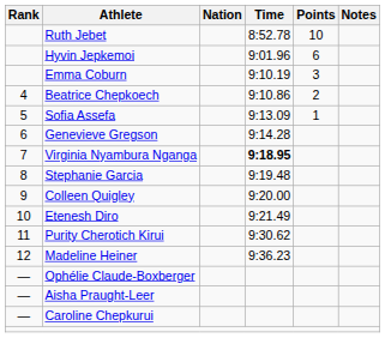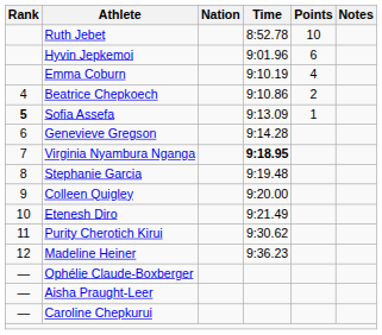 <table class="wikitable mw-datatable sortable" style="text-align:center;">
 <tr>
 <th>Rank</th>
 <th>Athlete</th>
 <th>Nation</th>
 <th>Time</th>
 <th>Points</th>
 <th>Notes</th>
 </tr>
 <tr>
 <td></td>
 <td align=left><a href='#'>Ruth Jebet</a></td>
 <td align=left></td>
 <td>8:52.78</td>
 <td>10</td>
 <td><strong></strong></td>
 </tr>
 <tr>
 <td></td>
 <td align=left><a href='#'>Hyvin Jepkemoi</a></td>
 <td align=left></td>
 <td>9:01.96</td>
 <td>6</td>
 <td></td>
 </tr>
 <tr>
 <td></td>
 <td align=left><a href='#'>Emma Coburn</a></td>
 <td align=left></td>
 <td>9:10.19</td>
-<td>3</td>
+<td>4</td>
 <td></td>
 </tr>
 <tr>
 <td>4</td>
 <td align=left><a href='#'>Beatrice Chepkoech</a></td>
 <td align=left></td>
 <td>9:10.86</td>
 <td>2</td>
 <td></td>
 </tr>
 <tr>
-<td>5</td>
+<td><strong>5</strong></td>
 <td align=left><a href='#'>Sofia Assefa</a></td>
 <td align=left></td>
 <td>9:13.09</td>
 <td>1</td>
 <td></td>
 </tr>
 <tr>
 <td>6</td>
 <td align=left><a href='#'>Genevieve Gregson</a></td>
 <td align=left></td>
 <td>9:14.28</td>
 <td></td>
 <td><strong></strong></td>
 </tr>
 <tr>
 <td>7</td>
 <td align=left><a href='#'>Virginia Nyambura Nganga</a></td>
 <td align=left></td>
 <td><strong>9:18.95</strong></td>
 <td></td>
 <td></td>
 </tr>
 <tr>
 <td>8</td>
 <td align=left><a href='#'>Stephanie Garcia</a></td>
 <td align=left></td>
 <td>9:19.48</td>
 <td></td>
 <td></td>
 </tr>
 <tr>
 <td>9</td>
 <td align=left><a href='#'>Colleen Quigley</a></td>
 <td align=left></td>
 <td>9:20.00</td>
 <td></td>
 <td></td>
 </tr>
 <tr>
 <td>10</td>
 <td align=left><a href='#'>Etenesh Diro</a></td>
 <td align=left></td>
 <td>9:21.49</td>
 <td></td>
 <td></td>
 </tr>
 <tr>
 <td>11</td>
 <td align=left><a href='#'>Purity Cherotich Kirui</a></td>
 <td align=left></td>
 <td>9:30.62</td>
 <td></td>
 <td></td>
 </tr>
 <tr>
 <td>12</td>
 <td align=left><a href='#'>Madeline Heiner</a></td>
 <td align=left></td>
 <td>9:36.23</td>
 <td></td>
 <td></td>
 </tr>
 <tr>
 <td>—</td>
 <td align=left><a href='#'>Ophélie Claude-Boxberger</a></td>
 <td align=left></td>
 <td></td>
 <td></td>
 <td></td>
 </tr>
 <tr>
 <td>—</td>
 <td align=left><a href='#'>Aisha Praught-Leer</a></td>
 <td align=left></td>
 <td></td>
 <td></td>
 <td></td>
 </tr>
 <tr>
 <td>—</td>
 <td align=left><a href='#'>Caroline Chepkurui</a></td>
 <td align=left></td>
 <td></td>
 <td></td>
 <td></td>
 </tr>
 <tr class="sortbottom">
 <td colspan=6></td>
 </tr>
 </table>
